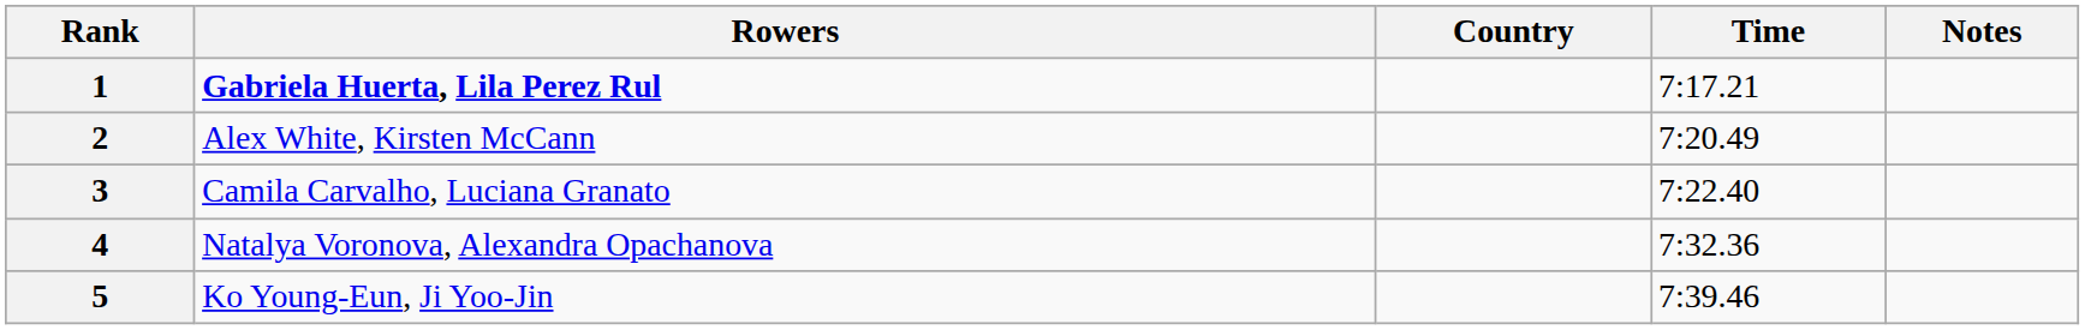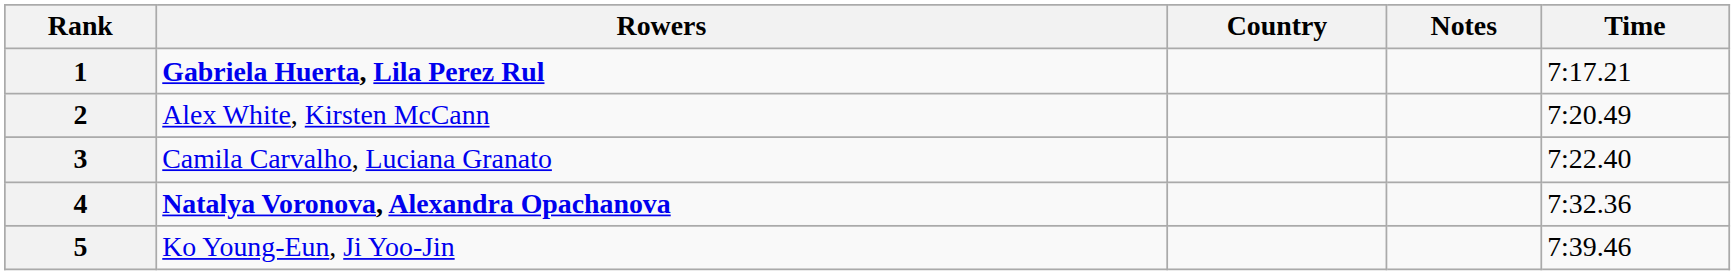 <table class="wikitable sortable" width=50%>
 <tr>
 <th>Rank</th>
 <th>Rowers</th>
 <th>Country</th>
+<th>Notes</th>
 <th>Time</th>
-<th>Notes</th>
 </tr>
 <tr>
 <th>1</th>
 <td><strong><a href='#'>Gabriela Huerta</a>, <a href='#'>Lila Perez Rul</a></strong></td>
 <td></td>
+<td></td>
 <td>7:17.21</td>
-<td></td>
 </tr>
 <tr>
 <th>2</th>
 <td><a href='#'>Alex White</a>, <a href='#'>Kirsten McCann</a></td>
 <td></td>
+<td></td>
 <td>7:20.49</td>
-<td></td>
 </tr>
 <tr>
 <th>3</th>
 <td><a href='#'>Camila Carvalho</a>, <a href='#'>Luciana Granato</a></td>
 <td></td>
+<td></td>
 <td>7:22.40</td>
-<td></td>
 </tr>
 <tr>
 <th>4</th>
-<td><a href='#'>Natalya Voronova</a>, <a href='#'>Alexandra Opachanova</a></td>
+<td><strong><a href='#'>Natalya Voronova</a>, <a href='#'>Alexandra Opachanova</a></strong></td>
+<td></td>
 <td></td>
 <td>7:32.36</td>
-<td></td>
 </tr>
 <tr>
 <th>5</th>
 <td><a href='#'>Ko Young-Eun</a>, <a href='#'>Ji Yoo-Jin</a></td>
 <td></td>
+<td></td>
 <td>7:39.46</td>
-<td></td>
 </tr>
 </table>
